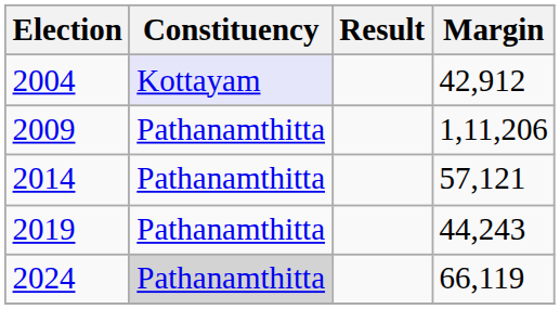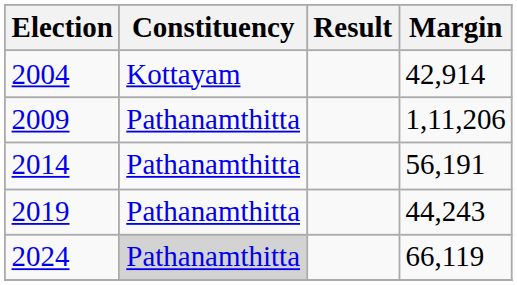 <table class = "sortable wikitable">
 <tr>
 <th>Election</th>
 <th>Constituency</th>
 <th>Result</th>
 <th>Margin</th>
 </tr>
 <tr>
 <td><a href='#'>2004</a></td>
-<td style="background: lavender;"><a href='#'>Kottayam</a></td>
+<td><a href='#'>Kottayam</a></td>
 <td></td>
-<td>42,912</td>
+<td>42,914</td>
 </tr>
 <tr>
 <td><a href='#'>2009</a></td>
 <td><a href='#'>Pathanamthitta</a></td>
 <td></td>
 <td>1,11,206</td>
 </tr>
 <tr>
 <td><a href='#'>2014</a></td>
 <td><a href='#'>Pathanamthitta</a></td>
 <td></td>
-<td>57,121</td>
+<td>56,191</td>
 </tr>
 <tr>
 <td><a href='#'>2019</a></td>
 <td><a href='#'>Pathanamthitta</a></td>
 <td></td>
 <td>44,243</td>
 </tr>
 <tr>
 <td><a href='#'>2024</a></td>
 <td style="background: lightgrey;"><a href='#'>Pathanamthitta</a></td>
 <td></td>
 <td>66,119</td>
 </tr>
 <tr>
 </tr>
 </table>
